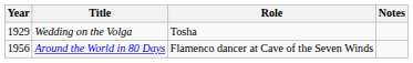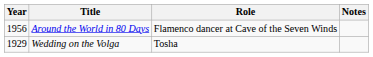 <table class="wikitable sortable">
 <tr>
 <th>Year</th>
 <th>Title</th>
 <th>Role</th>
 <th>Notes</th>
 </tr>
 <tr>
+<td>1956</td>
+<td><em><a href='#'>Around the World in 80 Days</a></em></td>
+<td>Flamenco dancer at Cave of the Seven Winds</td>
+<td></td>
+</tr>
+<tr>
 <td>1929</td>
 <td><em>Wedding on the Volga</em></td>
 <td>Tosha</td>
 <td></td>
 </tr>
-<tr>
-<td>1956</td>
-<td><em><a href='#'>Around the World in 80 Days</a></em></td>
-<td>Flamenco dancer at Cave of the Seven Winds</td>
-<td></td>
-</tr>
 </table>
